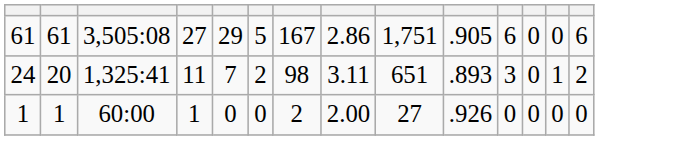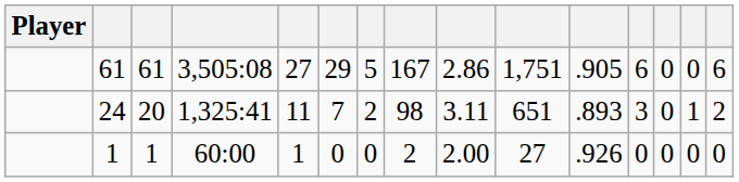 <table class="wikitable sortable" style="text-align:center;">
 <tr>
+<th>Player</th>
 <th></th>
 <th></th>
 <th></th>
 <th></th>
 <th></th>
 <th></th>
 <th></th>
 <th></th>
 <th></th>
 <th></th>
 <th></th>
 <th></th>
 <th></th>
 <th></th>
 </tr>
 <tr>
+<td></td>
 <td>61</td>
 <td>61</td>
 <td>3,505:08</td>
 <td>27</td>
 <td>29</td>
 <td>5</td>
 <td>167</td>
 <td>2.86</td>
 <td>1,751</td>
 <td>.905</td>
 <td>6</td>
 <td>0</td>
 <td>0</td>
 <td>6</td>
 </tr>
 <tr>
+<td></td>
 <td>24</td>
 <td>20</td>
 <td>1,325:41</td>
 <td>11</td>
 <td>7</td>
 <td>2</td>
 <td>98</td>
 <td>3.11</td>
 <td>651</td>
 <td>.893</td>
 <td>3</td>
 <td>0</td>
 <td>1</td>
 <td>2</td>
 </tr>
 <tr>
+<td></td>
 <td>1</td>
 <td>1</td>
 <td>60:00</td>
 <td>1</td>
 <td>0</td>
 <td>0</td>
 <td>2</td>
 <td>2.00</td>
 <td>27</td>
 <td>.926</td>
 <td>0</td>
 <td>0</td>
 <td>0</td>
 <td>0</td>
 </tr>
 </table>
